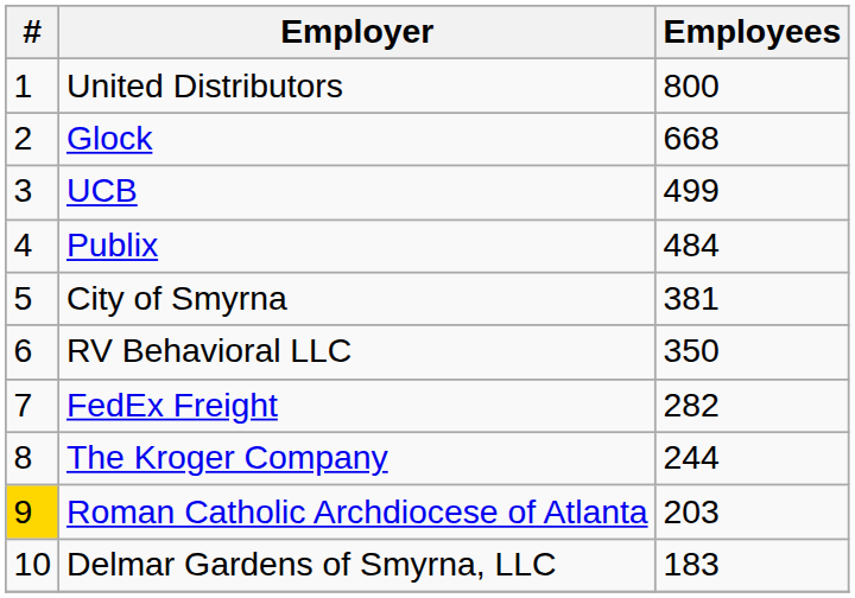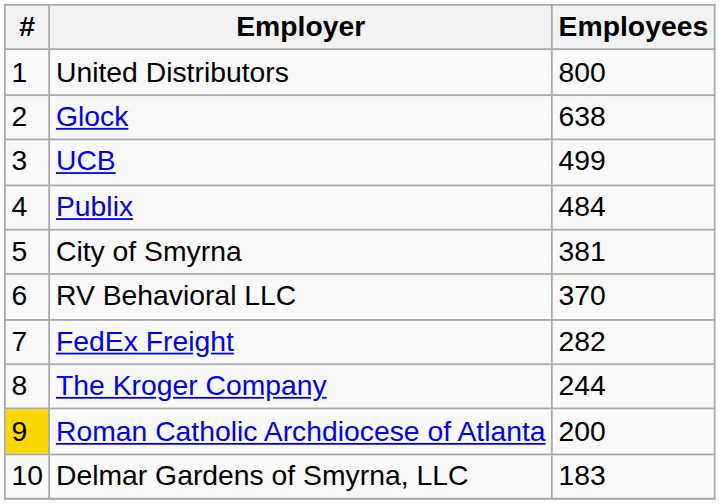 <table class="wikitable">
 <tr>
 <th>#</th>
 <th>Employer</th>
 <th>Employees</th>
 </tr>
 <tr>
 <td>1</td>
 <td>United Distributors</td>
 <td>800</td>
 </tr>
 <tr>
 <td>2</td>
 <td><a href='#'>Glock</a></td>
-<td>668</td>
+<td>638</td>
 </tr>
 <tr>
 <td>3</td>
 <td><a href='#'>UCB</a></td>
 <td>499</td>
 </tr>
 <tr>
 <td>4</td>
 <td><a href='#'>Publix</a></td>
 <td>484</td>
 </tr>
 <tr>
 <td>5</td>
 <td>City of Smyrna</td>
 <td>381</td>
 </tr>
 <tr>
 <td>6</td>
 <td>RV Behavioral LLC</td>
-<td>350</td>
+<td>370</td>
 </tr>
 <tr>
 <td>7</td>
 <td><a href='#'>FedEx Freight</a></td>
 <td>282</td>
 </tr>
 <tr>
 <td>8</td>
 <td><a href='#'>The Kroger Company</a></td>
 <td>244</td>
 </tr>
 <tr>
 <td style="background: gold;">9</td>
 <td><a href='#'>Roman Catholic Archdiocese of Atlanta</a></td>
-<td>203</td>
+<td>200</td>
 </tr>
 <tr>
 <td>10</td>
 <td>Delmar Gardens of Smyrna, LLC</td>
 <td>183</td>
 </tr>
 <tr>
 </tr>
 </table>
